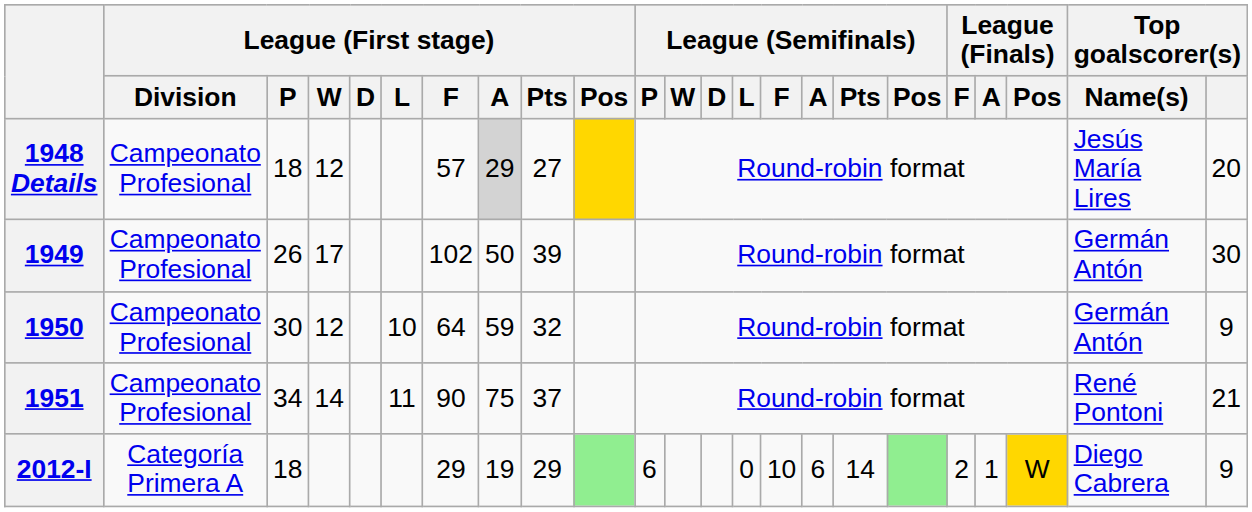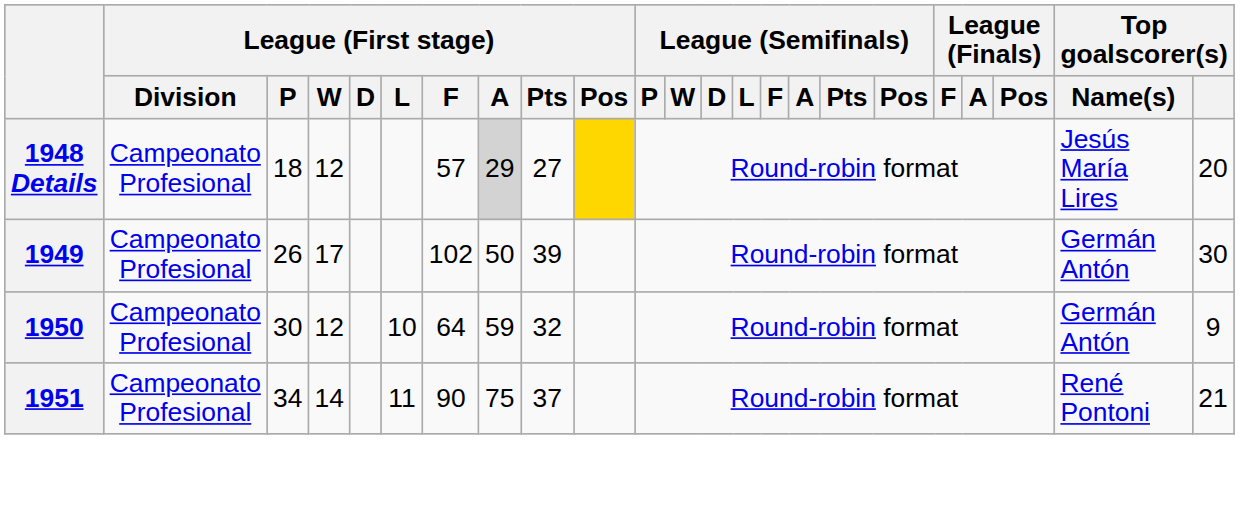 <table class="wikitable plainrowheaders sortable" style="text-align:center">
 <tr class=unsortable>
 <th rowspan="2" scope=col width:40px></th>
 <th colspan="9">League (First stage)</th>
 <th colspan="8">League (Semifinals)</th>
 <th colspan="3">League (Finals)</th>
 <th colspan="2">Top goalscorer(s)</th>
 </tr>
 <tr>
 <th scope=col width:100px>Division</th>
 <th scope=col>P</th>
 <th scope=col>W</th>
 <th scope=col>D</th>
 <th scope=col>L</th>
 <th scope=col>F</th>
 <th scope=col>A</th>
 <th scope=col>Pts</th>
 <th scope=col>Pos</th>
 <th scope=col>P</th>
 <th scope=col>W</th>
 <th scope=col>D</th>
 <th scope=col>L</th>
 <th scope=col>F</th>
 <th scope=col>A</th>
 <th scope=col>Pts</th>
 <th scope=col>Pos</th>
 <th scope=col>F</th>
 <th scope=col>A</th>
 <th scope=col>Pos</th>
 <th scope=col>Name(s)</th>
 <th scope=col></th>
 </tr>
 <tr>
 <th scope=row style=text-align:center><a href='#'>1948</a><br><em><a href='#'>Details</a></em></th>
 <td><a href='#'>Campeonato Profesional</a></td>
 <td>18</td>
 <td>12</td>
 <td></td>
 <td></td>
 <td>57</td>
 <td style="background: lightgrey;">29</td>
 <td>27</td>
 <td bgcolor="gold"></td>
 <td colspan="11"><a href='#'>Round-robin</a> format</td>
 <td align=left> <a href='#'>Jesús María Lires</a></td>
 <td>20</td>
 </tr>
 <tr>
 <th scope=row style=text-align:center><a href='#'>1949</a></th>
 <td><a href='#'>Campeonato Profesional</a></td>
 <td>26</td>
 <td>17</td>
 <td></td>
 <td></td>
 <td>102</td>
 <td>50</td>
 <td>39</td>
 <td></td>
 <td colspan="11"><a href='#'>Round-robin</a> format</td>
 <td align=left> <a href='#'>Germán Antón</a></td>
 <td>30</td>
 </tr>
 <tr>
 <th scope=row style=text-align:center><a href='#'>1950</a></th>
 <td><a href='#'>Campeonato Profesional</a></td>
 <td>30</td>
 <td>12</td>
 <td></td>
 <td>10</td>
 <td>64</td>
 <td>59</td>
 <td>32</td>
 <td></td>
 <td colspan="11"><a href='#'>Round-robin</a> format</td>
 <td align=left> <a href='#'>Germán Antón</a></td>
 <td>9</td>
 </tr>
 <tr>
 <th scope=row style=text-align:center><a href='#'>1951</a></th>
 <td><a href='#'>Campeonato Profesional</a></td>
 <td>34</td>
 <td>14</td>
 <td></td>
 <td>11</td>
 <td>90</td>
 <td>75</td>
 <td>37</td>
 <td></td>
 <td colspan="11"><a href='#'>Round-robin</a> format</td>
 <td align=left> <a href='#'>René Pontoni</a></td>
 <td>21</td>
 </tr>
-<tr>
-<th scope=row style=text-align:center><a href='#'>2012-I</a></th>
-<td><a href='#'>Categoría Primera A</a></td>
-<td>18</td>
-<td></td>
-<td></td>
-<td></td>
-<td>29</td>
-<td>19</td>
-<td>29</td>
-<td bgcolor="lightgreen"></td>
-<td>6</td>
-<td></td>
-<td></td>
-<td>0</td>
-<td>10</td>
-<td>6</td>
-<td>14</td>
-<td bgcolor="lightgreen"></td>
-<td>2</td>
-<td>1</td>
-<td bgcolor="gold">W</td>
-<td align=left> <a href='#'>Diego Cabrera</a></td>
-<td>9</td>
-</tr>
 </table>
